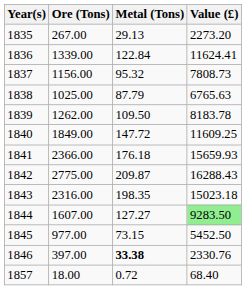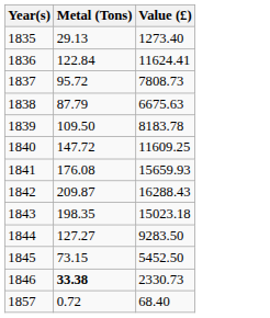 <table class="wikitable">
 <tr>
 <th>Year(s)</th>
-<th>Ore (Tons)</th>
 <th>Metal (Tons)</th>
 <th>Value (£)</th>
 </tr>
 <tr>
 <td>1835</td>
-<td>267.00</td>
 <td>29.13</td>
-<td>2273.20</td>
+<td>1273.40</td>
 </tr>
 <tr>
 <td>1836</td>
-<td>1339.00</td>
 <td>122.84</td>
 <td>11624.41</td>
 </tr>
 <tr>
 <td>1837</td>
-<td>1156.00</td>
-<td>95.32</td>
+<td>95.72</td>
 <td>7808.73</td>
 </tr>
 <tr>
 <td>1838</td>
-<td>1025.00</td>
 <td>87.79</td>
-<td>6765.63</td>
+<td>6675.63</td>
 </tr>
 <tr>
 <td>1839</td>
-<td>1262.00</td>
 <td>109.50</td>
 <td>8183.78</td>
 </tr>
 <tr>
 <td>1840</td>
-<td>1849.00</td>
 <td>147.72</td>
 <td>11609.25</td>
 </tr>
 <tr>
 <td>1841</td>
-<td>2366.00</td>
-<td>176.18</td>
+<td>176.08</td>
 <td>15659.93</td>
 </tr>
 <tr>
 <td>1842</td>
-<td>2775.00</td>
 <td>209.87</td>
 <td>16288.43</td>
 </tr>
 <tr>
 <td>1843</td>
-<td>2316.00</td>
 <td>198.35</td>
 <td>15023.18</td>
 </tr>
 <tr>
 <td>1844</td>
-<td>1607.00</td>
 <td>127.27</td>
-<td style="background: lightgreen;">9283.50</td>
+<td>9283.50</td>
 </tr>
 <tr>
 <td>1845</td>
-<td>977.00</td>
 <td>73.15</td>
 <td>5452.50</td>
 </tr>
 <tr>
 <td>1846</td>
-<td>397.00</td>
 <td><strong>33.38</strong></td>
-<td>2330.76</td>
+<td>2330.73</td>
 </tr>
 <tr>
 <td>1857</td>
-<td>18.00</td>
 <td>0.72</td>
 <td>68.40</td>
 </tr>
 </table>
